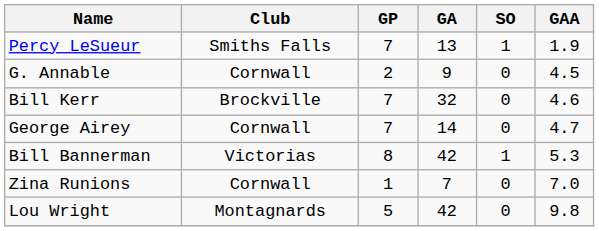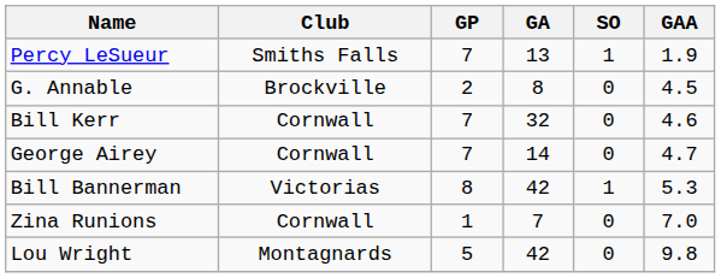 <table class="wikitable" style="text-align:center;">
 <tr>
 <th style="width:10em">Name</th>
 <th style="width:10em">Club</th>
 <th style="width:3em">GP</th>
 <th style="width:3em">GA</th>
 <th style="width:3em">SO</th>
 <th style="width:3em">GAA</th>
 </tr>
 <tr>
 <td align="left"><a href='#'>Percy LeSueur</a></td>
 <td>Smiths Falls</td>
 <td>7</td>
 <td>13</td>
 <td>1</td>
 <td>1.9</td>
 </tr>
 <tr>
 <td align="left">G. Annable</td>
-<td>Cornwall</td>
+<td>Brockville</td>
 <td>2</td>
-<td>9</td>
+<td>8</td>
 <td>0</td>
 <td>4.5</td>
 </tr>
 <tr>
 <td align="left">Bill Kerr</td>
-<td>Brockville</td>
+<td>Cornwall</td>
 <td>7</td>
 <td>32</td>
 <td>0</td>
 <td>4.6</td>
 </tr>
 <tr>
 <td align="left">George Airey</td>
 <td>Cornwall</td>
 <td>7</td>
 <td>14</td>
 <td>0</td>
 <td>4.7</td>
 </tr>
 <tr>
 <td align="left">Bill Bannerman</td>
 <td>Victorias</td>
 <td>8</td>
 <td>42</td>
 <td>1</td>
 <td>5.3</td>
 </tr>
 <tr>
 <td align="left">Zina Runions</td>
 <td>Cornwall</td>
 <td>1</td>
 <td>7</td>
 <td>0</td>
 <td>7.0</td>
 </tr>
 <tr>
 <td align="left">Lou Wright</td>
 <td>Montagnards</td>
 <td>5</td>
 <td>42</td>
 <td>0</td>
 <td>9.8</td>
 </tr>
 <tr>
 </tr>
 </table>
